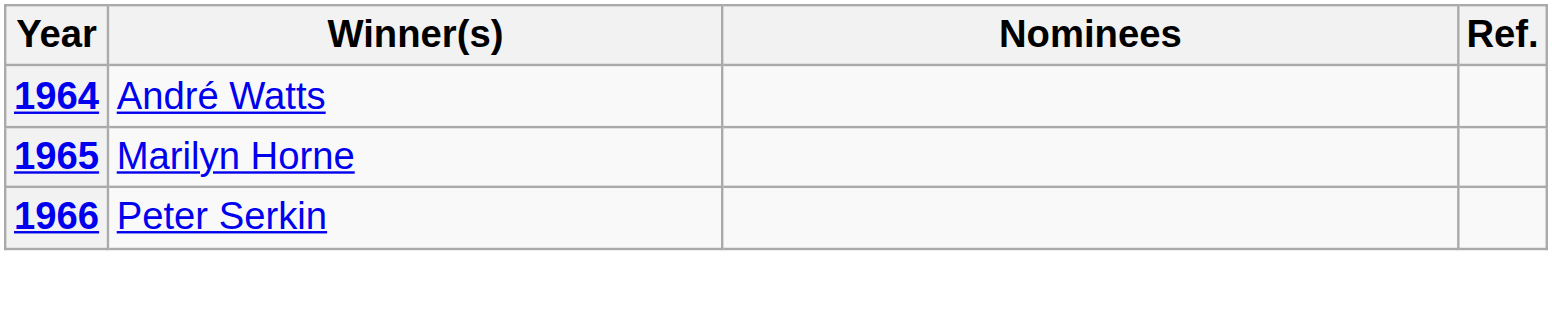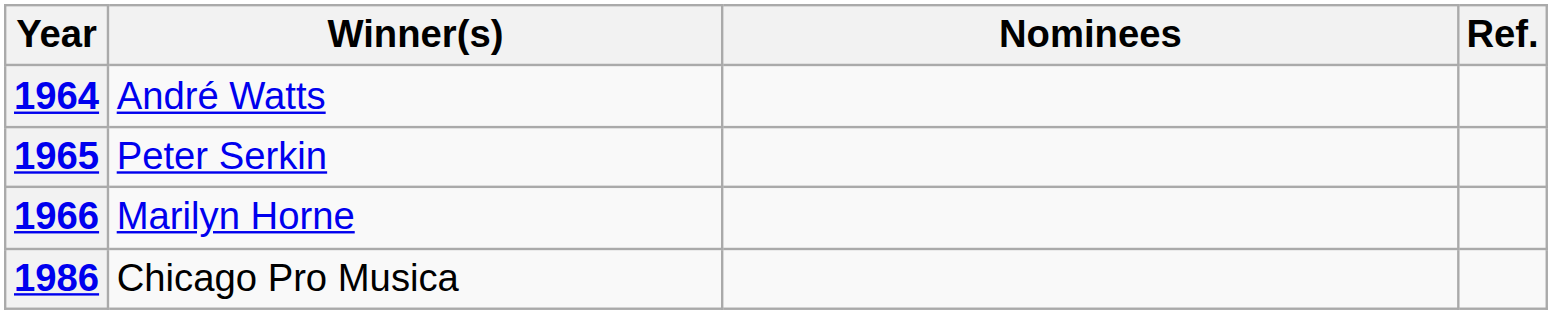 <table class="wikitable sortable">
 <tr>
 <th scope="col">Year</th>
 <th scope="col" width="250px">Winner(s)</th>
 <th scope="col" class="unsortable" width="300px">Nominees</th>
 <th scope="col" class="unsortable">Ref.</th>
 </tr>
 <tr>
 <th scope="row" align="center"><a href='#'>1964</a></th>
 <td><a href='#'>André Watts</a></td>
 <td></td>
 <td align="center"></td>
 </tr>
 <tr>
 <th scope="row" align="center"><a href='#'>1965</a></th>
+<td><a href='#'>Peter Serkin</a></td>
+<td></td>
+<td align="center"></td>
+</tr>
+<tr>
+<th scope="row" align="center"><a href='#'>1966</a></th>
 <td><a href='#'>Marilyn Horne</a></td>
 <td></td>
 <td align="center"></td>
 </tr>
 <tr>
-<th scope="row" align="center"><a href='#'>1966</a></th>
-<td><a href='#'>Peter Serkin</a></td>
+<th scope="row" align="center"><a href='#'>1986</a></th>
+<td>Chicago Pro Musica</td>
 <td></td>
 <td align="center"></td>
 </tr>
 </table>
